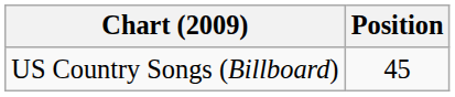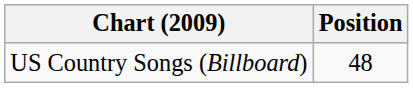 <table class="wikitable sortable">
 <tr>
 <th scope="col">Chart (2009)</th>
 <th scope="col">Position</th>
 </tr>
 <tr>
 <td>US Country Songs (<em>Billboard</em>)</td>
-<td align="center">45</td>
+<td align="center">48</td>
 </tr>
 </table>
